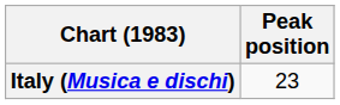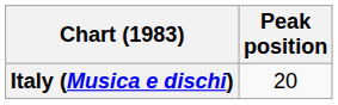 <table class="wikitable plainrowheaders" style="text-align:center">
 <tr>
 <th scope="col">Chart (1983)</th>
 <th scope="col">Peak<br>position</th>
 </tr>
 <tr>
 <th scope="row">Italy (<em><a href='#'>Musica e dischi</a></em>)</th>
-<td>23</td>
+<td>20</td>
 </tr>
 </table>
